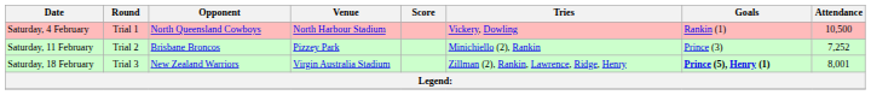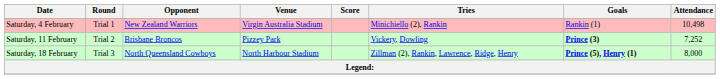 <table class="wikitable" style="font-size:75%;">
 <tr>
 <th width="115">Date</th>
 <th width="50">Round</th>
 <th width="170">Opponent</th>
 <th width="130">Venue</th>
 <th width="50">Score</th>
 <th width="285">Tries</th>
 <th width="155">Goals</th>
 <th width="60">Attendance</th>
 </tr>
 <tr bgcolor=#FFBBBB>
 <td>Saturday, 4 February</td>
 <td style="text-align:center;">Trial 1</td>
-<td> <a href='#'>North Queensland Cowboys</a></td>
-<td><a href='#'>North Harbour Stadium</a></td>
+<td> <a href='#'>New Zealand Warriors</a></td>
+<td><a href='#'>Virgin Australia Stadium</a></td>
 <td style="text-align:center;"></td>
-<td><a href='#'>Vickery</a>, <a href='#'>Dowling</a></td>
+<td><a href='#'>Minichiello</a> (2), <a href='#'>Rankin</a></td>
 <td><a href='#'>Rankin</a> (1)</td>
-<td style="text-align:center;">10,500</td>
+<td style="text-align:center;">10,498</td>
 </tr>
 <tr bgcolor=#CCFFCC>
 <td>Saturday, 11 February</td>
 <td style="text-align:center;">Trial 2</td>
 <td> <a href='#'>Brisbane Broncos</a></td>
 <td><a href='#'>Pizzey Park</a></td>
 <td style="text-align:center;"></td>
-<td><a href='#'>Minichiello</a> (2), <a href='#'>Rankin</a></td>
-<td><a href='#'>Prince</a> (3)</td>
+<td><a href='#'>Vickery</a>, <a href='#'>Dowling</a></td>
+<td><strong><a href='#'>Prince</a> (3)</strong></td>
 <td style="text-align:center;">7,252</td>
 </tr>
 <tr bgcolor=#CCFFCC>
 <td>Saturday, 18 February</td>
 <td style="text-align:center;">Trial 3</td>
-<td> <a href='#'>New Zealand Warriors</a></td>
-<td><a href='#'>Virgin Australia Stadium</a></td>
+<td> <a href='#'>North Queensland Cowboys</a></td>
+<td><a href='#'>North Harbour Stadium</a></td>
 <td style="text-align:center;"></td>
 <td><a href='#'>Zillman</a> (2), <a href='#'>Rankin</a>, <a href='#'>Lawrence</a>, <a href='#'>Ridge</a>, <a href='#'>Henry</a></td>
 <td><strong><a href='#'>Prince</a> (5), <a href='#'>Henry</a> (1)</strong></td>
-<td style="text-align:center;">8,001</td>
+<td style="text-align:center;">8,000</td>
 </tr>
 <tr>
 <th colspan="11"><strong>Legend</strong>:   </th>
 </tr>
 <tr>
 </tr>
 </table>
